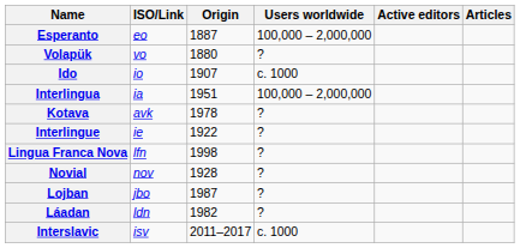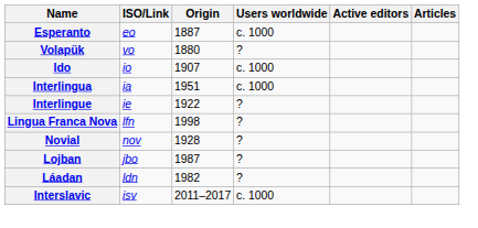 <table class="wikitable sortable plainrowheaders">
 <tr>
 <th scope="col">Name</th>
 <th scope="col">ISO/Link</th>
 <th scope="col">Origin</th>
 <th scope="col">Users worldwide</th>
 <th scope="col">Active editors</th>
 <th scope="col">Articles</th>
 </tr>
 <tr>
 <th scope="row"><a href='#'>Esperanto</a></th>
 <td><em><a href='#'>eo</a></em></td>
 <td>1887</td>
-<td>100,000 – 2,000,000</td>
+<td>c. 1000</td>
 <td></td>
 <td><a href='#'></a></td>
 </tr>
 <tr>
 <th scope="row"><a href='#'>Volapük</a></th>
 <td><em><a href='#'>vo</a></em></td>
 <td>1880</td>
 <td>?</td>
 <td></td>
 <td><a href='#'></a></td>
 </tr>
 <tr>
 <th scope="row"><a href='#'>Ido</a></th>
 <td><em><a href='#'>io</a></em></td>
 <td>1907</td>
 <td>c. 1000</td>
 <td></td>
 <td></td>
 </tr>
 <tr>
 <th scope="row"><a href='#'>Interlingua</a></th>
 <td><em><a href='#'>ia</a></em></td>
 <td>1951</td>
-<td>100,000 – 2,000,000</td>
-<td></td>
-<td></td>
-</tr>
-<tr>
-<th scope="row"><a href='#'>Kotava</a></th>
-<td><em><a href='#'>avk</a></em></td>
-<td>1978</td>
-<td>?</td>
+<td>c. 1000</td>
 <td></td>
 <td></td>
 </tr>
 <tr>
 <th scope="row"><a href='#'>Interlingue</a></th>
 <td><em><a href='#'>ie</a></em></td>
 <td>1922</td>
 <td>?</td>
 <td></td>
 <td></td>
 </tr>
 <tr>
 <th scope="row"><a href='#'>Lingua Franca Nova</a></th>
 <td><em><a href='#'>lfn</a></em></td>
 <td>1998</td>
 <td>?</td>
 <td></td>
 <td></td>
 </tr>
 <tr>
 <th scope="row"><a href='#'>Novial</a></th>
 <td><em><a href='#'>nov</a></em></td>
 <td>1928</td>
 <td>?</td>
 <td></td>
 <td></td>
 </tr>
 <tr>
 <th scope="row"><a href='#'>Lojban</a></th>
 <td><em><a href='#'>jbo</a></em></td>
 <td>1987</td>
 <td>?</td>
 <td></td>
 <td></td>
 </tr>
 <tr>
 <th scope="row"><a href='#'>Láadan</a></th>
 <td><em><a href='#'>ldn</a></em></td>
 <td>1982</td>
 <td>?</td>
 <td></td>
 <td></td>
 </tr>
 <tr>
 <th scope="row"><a href='#'>Interslavic</a></th>
 <td><em><a href='#'>isv</a></em></td>
 <td>2011–2017</td>
 <td>c. 1000</td>
 <td></td>
 <td></td>
 </tr>
 </table>
